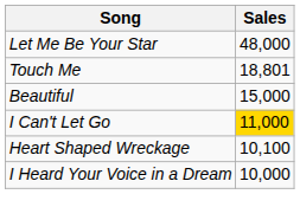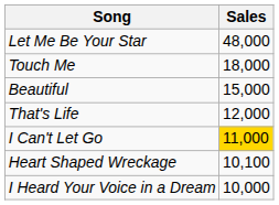 <table class="wikitable">
 <tr>
 <th>Song</th>
 <th>Sales</th>
 </tr>
 <tr>
 <td><em>Let Me Be Your Star</em></td>
 <td>48,000</td>
 </tr>
 <tr>
 <td><em>Touch Me</em></td>
-<td>18,801</td>
+<td>18,000</td>
 </tr>
 <tr>
 <td><em>Beautiful</em></td>
 <td>15,000</td>
+</tr>
+<tr>
+<td><em>That's Life</em></td>
+<td>12,000</td>
 </tr>
 <tr>
 <td><em>I Can't Let Go</em></td>
 <td style="background: gold;">11,000</td>
 </tr>
 <tr>
 <td><em>Heart Shaped Wreckage</em></td>
 <td>10,100</td>
 </tr>
 <tr>
 <td><em>I Heard Your Voice in a Dream</em></td>
 <td>10,000</td>
 </tr>
 </table>
